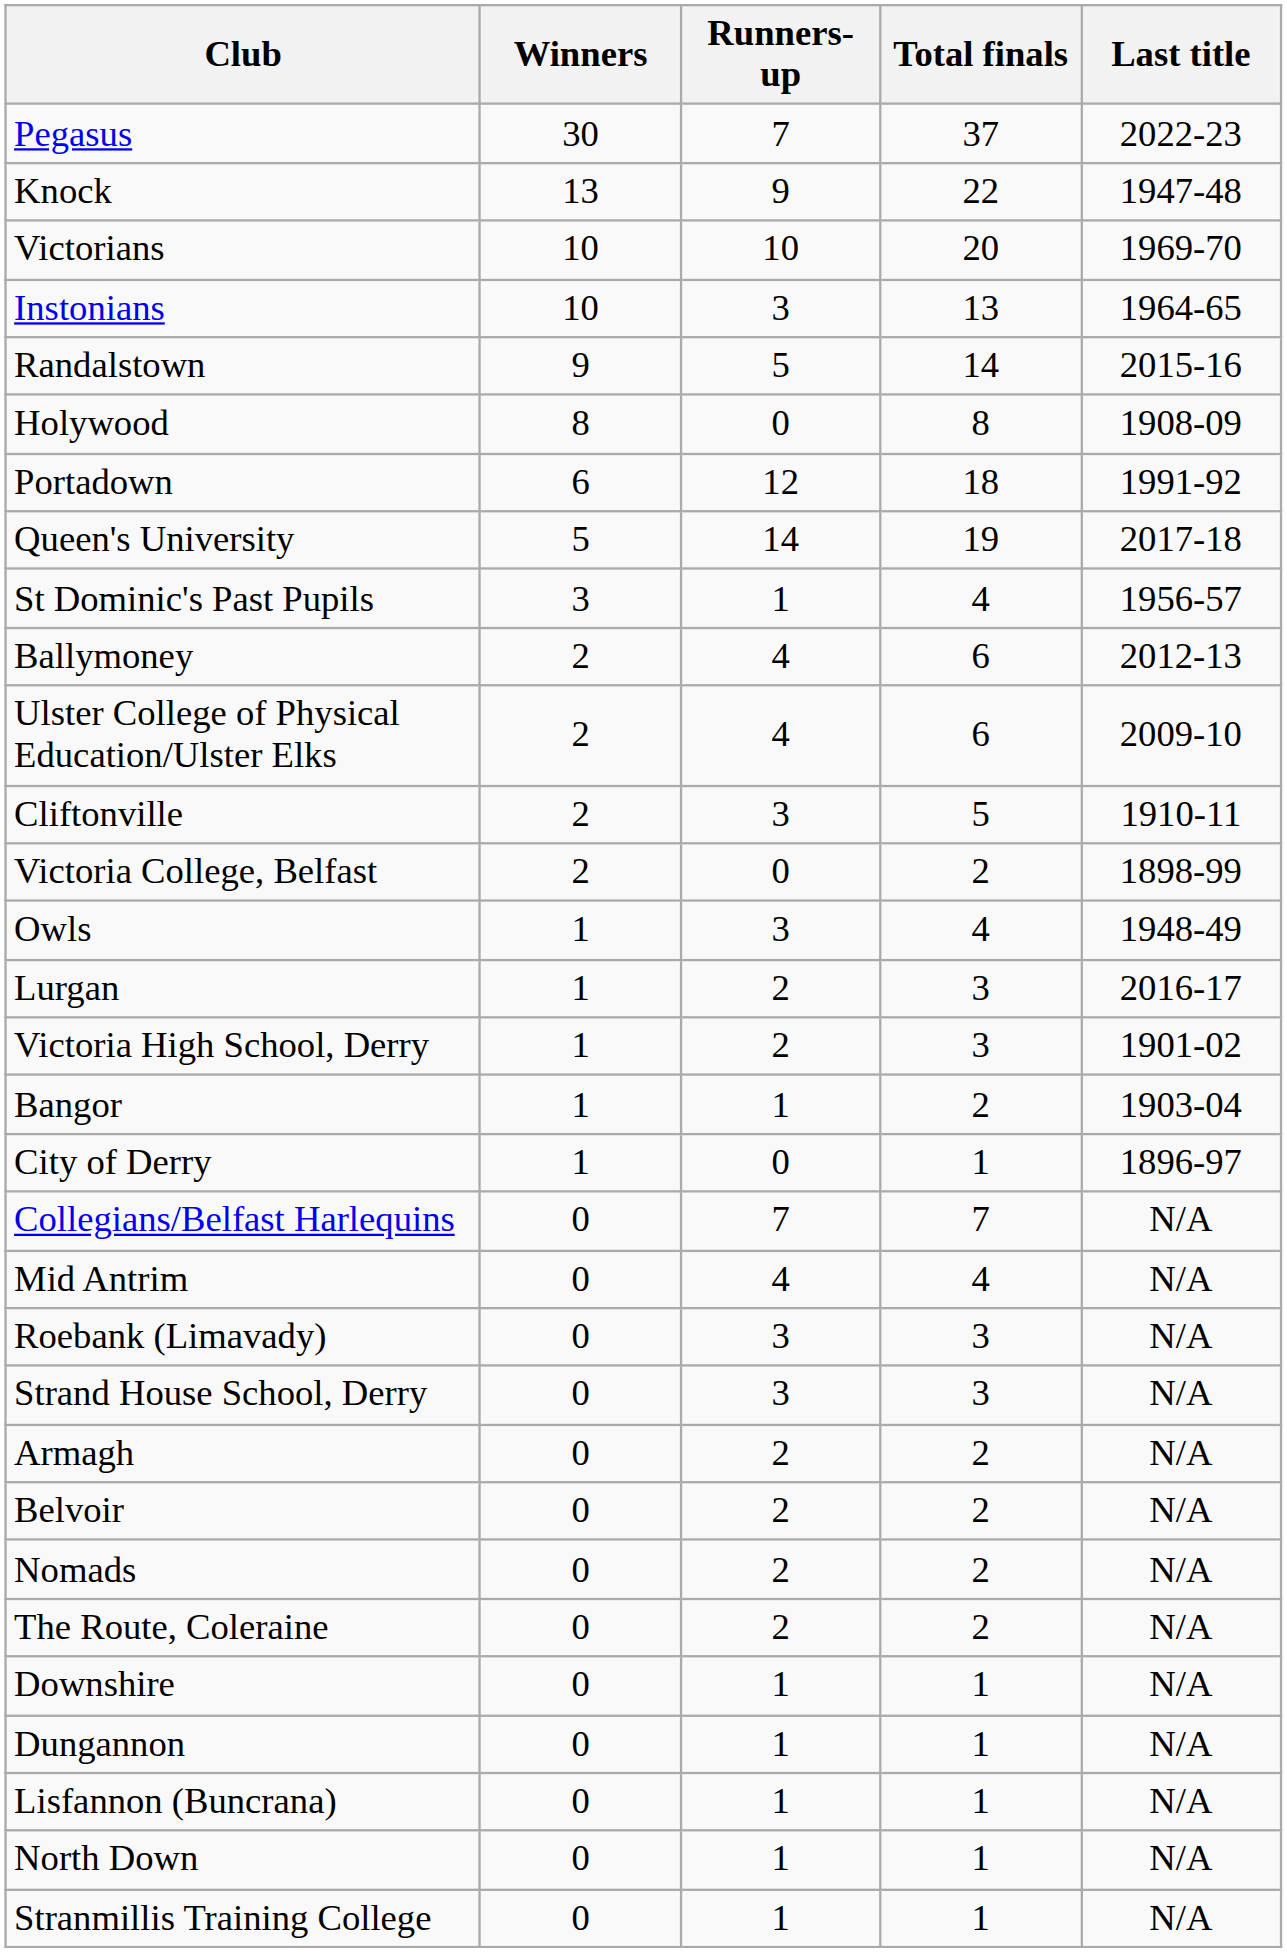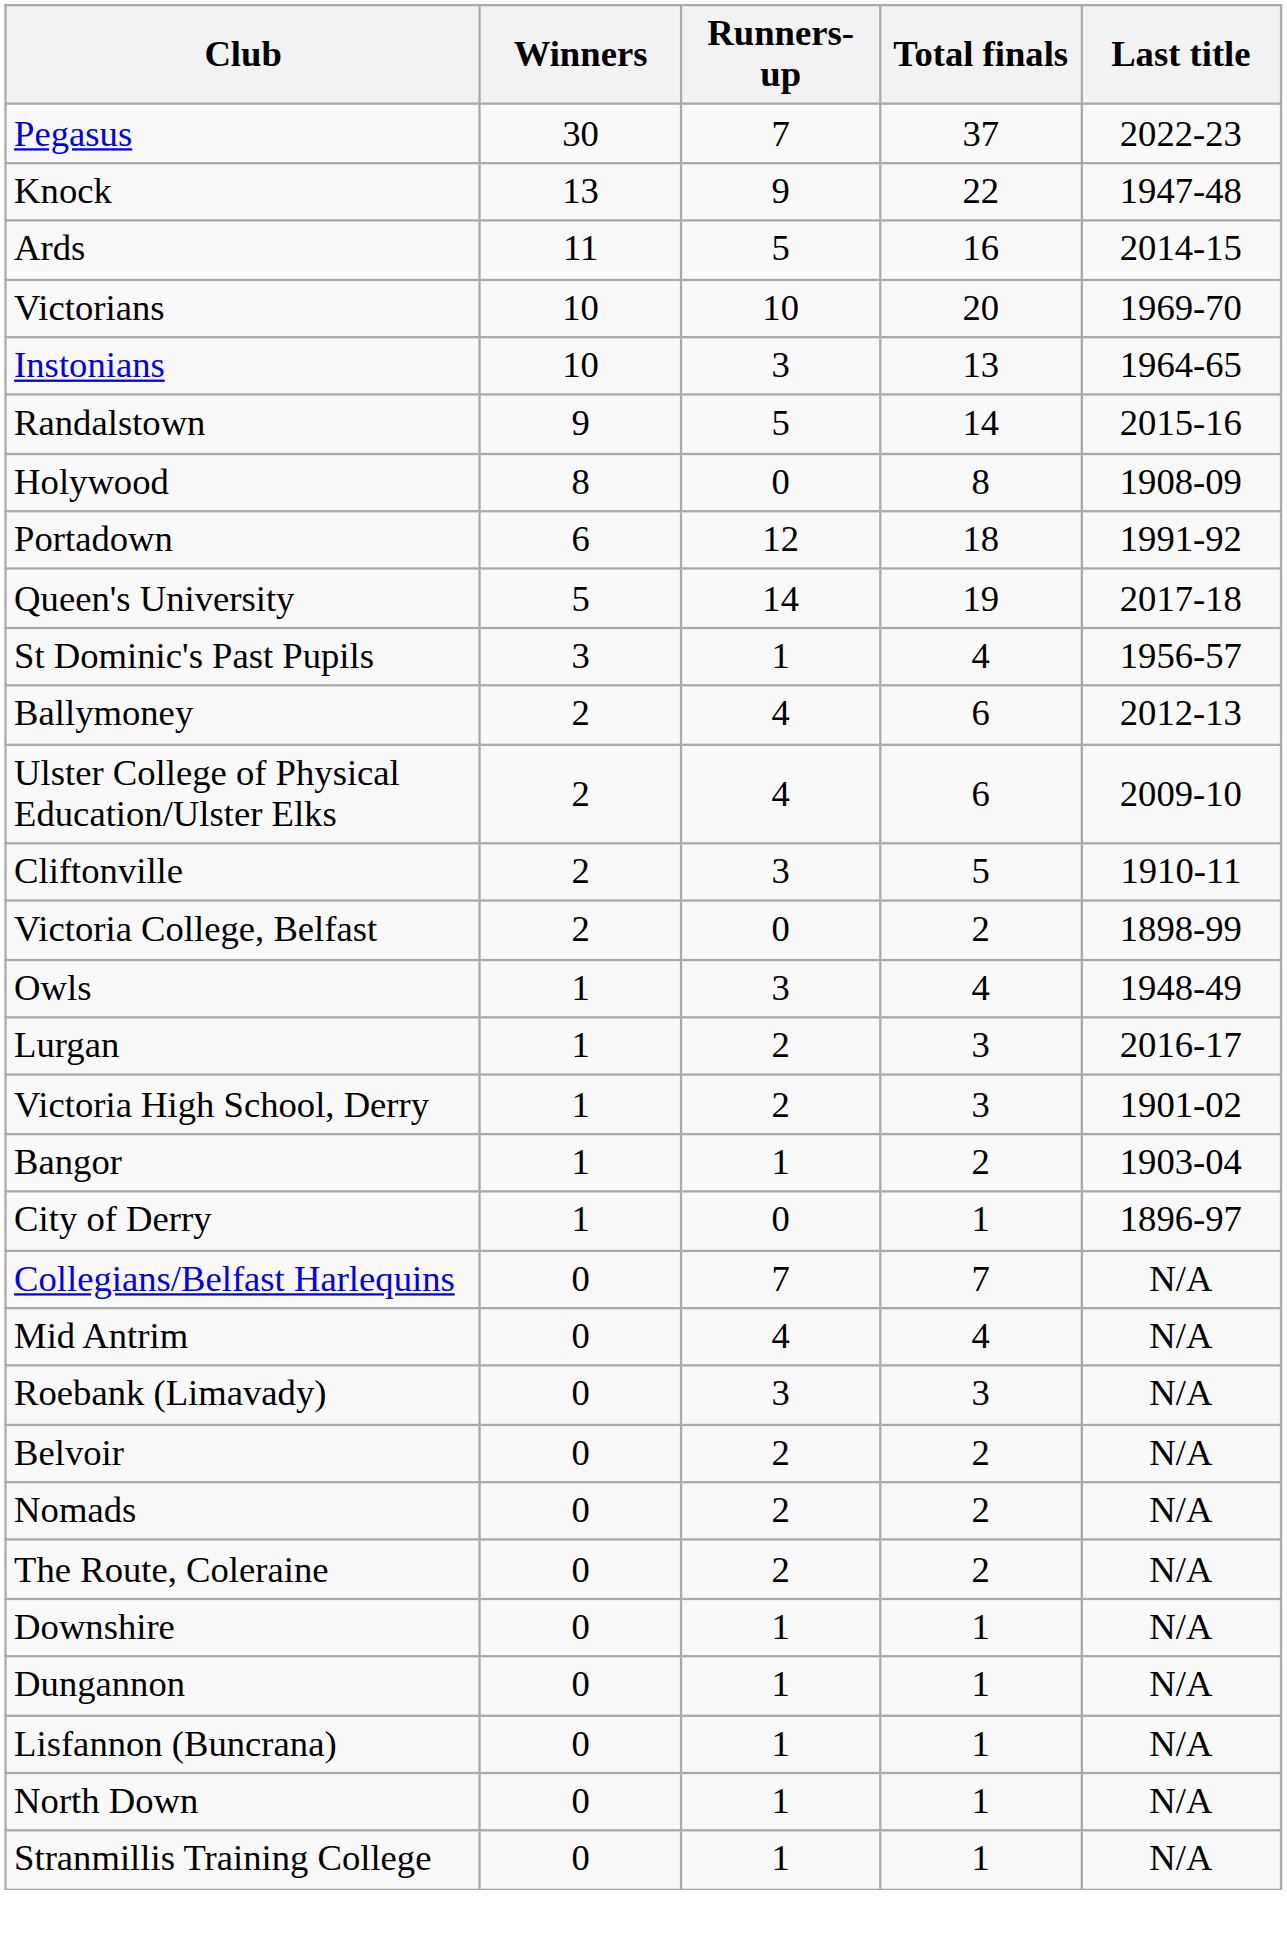 <table class="wikitable" style="margin: 1em auto 1em auto">
 <tr>
 <th width="200">Club</th>
 <th width="80">Winners</th>
 <th width="80">Runners-up</th>
 <th width="80">Total finals</th>
 <th width="80">Last title</th>
 </tr>
 <tr>
 <td><a href='#'>Pegasus</a></td>
 <td align="center">30</td>
 <td align="center">7</td>
 <td align="center">37</td>
 <td align="center">2022-23</td>
 </tr>
 <tr>
 <td>Knock</td>
 <td align="center">13</td>
 <td align="center">9</td>
 <td align="center">22</td>
 <td align="center">1947-48</td>
+</tr>
+<tr>
+<td>Ards</td>
+<td align="center">11</td>
+<td align="center">5</td>
+<td align="center">16</td>
+<td align="center">2014-15</td>
 </tr>
 <tr>
 <td>Victorians</td>
 <td align="center">10</td>
 <td align="center">10</td>
 <td align="center">20</td>
 <td align="center">1969-70</td>
 </tr>
 <tr>
 <td><a href='#'>Instonians</a></td>
 <td align="center">10</td>
 <td align="center">3</td>
 <td align="center">13</td>
 <td align="center">1964-65</td>
 </tr>
 <tr>
 <td>Randalstown</td>
 <td align="center">9</td>
 <td align="center">5</td>
 <td align="center">14</td>
 <td align="center">2015-16</td>
 </tr>
 <tr>
 <td>Holywood</td>
 <td align="center">8</td>
 <td align="center">0</td>
 <td align="center">8</td>
 <td align="center">1908-09</td>
 </tr>
 <tr>
 <td>Portadown</td>
 <td align="center">6</td>
 <td align="center">12</td>
 <td align="center">18</td>
 <td align="center">1991-92</td>
 </tr>
 <tr>
 <td>Queen's University</td>
 <td align="center">5</td>
 <td align="center">14</td>
 <td align="center">19</td>
 <td align="center">2017-18</td>
 </tr>
 <tr>
 <td>St Dominic's Past Pupils</td>
 <td align="center">3</td>
 <td align="center">1</td>
 <td align="center">4</td>
 <td align="center">1956-57</td>
 </tr>
 <tr>
 <td>Ballymoney</td>
 <td align="center">2</td>
 <td align="center">4</td>
 <td align="center">6</td>
 <td align="center">2012-13</td>
 </tr>
 <tr>
 <td>Ulster College of Physical Education/Ulster Elks</td>
 <td align="center">2</td>
 <td align="center">4</td>
 <td align="center">6</td>
 <td align="center">2009-10</td>
 </tr>
 <tr>
 <td>Cliftonville</td>
 <td align="center">2</td>
 <td align="center">3</td>
 <td align="center">5</td>
 <td align="center">1910-11</td>
 </tr>
 <tr>
 <td>Victoria College, Belfast</td>
 <td align="center">2</td>
 <td align="center">0</td>
 <td align="center">2</td>
 <td align="center">1898-99</td>
 </tr>
 <tr>
 <td>Owls</td>
 <td align="center">1</td>
 <td align="center">3</td>
 <td align="center">4</td>
 <td align="center">1948-49</td>
 </tr>
 <tr>
 <td>Lurgan</td>
 <td align="center">1</td>
 <td align="center">2</td>
 <td align="center">3</td>
 <td align="center">2016-17</td>
 </tr>
 <tr>
 <td>Victoria High School, Derry</td>
 <td align="center">1</td>
 <td align="center">2</td>
 <td align="center">3</td>
 <td align="center">1901-02</td>
 </tr>
 <tr>
 <td>Bangor</td>
 <td align="center">1</td>
 <td align="center">1</td>
 <td align="center">2</td>
 <td align="center">1903-04</td>
 </tr>
 <tr>
 <td>City of Derry</td>
 <td align="center">1</td>
 <td align="center">0</td>
 <td align="center">1</td>
 <td align="center">1896-97</td>
 </tr>
 <tr>
 <td><a href='#'>Collegians/Belfast Harlequins</a></td>
 <td align="center">0</td>
 <td align="center">7</td>
 <td align="center">7</td>
 <td align="center">N/A</td>
 </tr>
 <tr>
 <td>Mid Antrim</td>
 <td align="center">0</td>
 <td align="center">4</td>
 <td align="center">4</td>
 <td align="center">N/A</td>
 </tr>
 <tr>
 <td>Roebank (Limavady)</td>
 <td align="center">0</td>
 <td align="center">3</td>
 <td align="center">3</td>
 <td align="center">N/A</td>
 </tr>
 <tr>
-<td>Strand House School, Derry</td>
-<td align="center">0</td>
-<td align="center">3</td>
-<td align="center">3</td>
-<td align="center">N/A</td>
-</tr>
-<tr>
-<td>Armagh</td>
-<td align="center">0</td>
-<td align="center">2</td>
-<td align="center">2</td>
-<td align="center">N/A</td>
-</tr>
-<tr>
 <td>Belvoir</td>
 <td align="center">0</td>
 <td align="center">2</td>
 <td align="center">2</td>
 <td align="center">N/A</td>
 </tr>
 <tr>
 <td>Nomads</td>
 <td align="center">0</td>
 <td align="center">2</td>
 <td align="center">2</td>
 <td align="center">N/A</td>
 </tr>
 <tr>
 <td>The Route, Coleraine</td>
 <td align="center">0</td>
 <td align="center">2</td>
 <td align="center">2</td>
 <td align="center">N/A</td>
 </tr>
 <tr>
 <td>Downshire</td>
 <td align="center">0</td>
 <td align="center">1</td>
 <td align="center">1</td>
 <td align="center">N/A</td>
 </tr>
 <tr>
 <td>Dungannon</td>
 <td align="center">0</td>
 <td align="center">1</td>
 <td align="center">1</td>
 <td align="center">N/A</td>
 </tr>
 <tr>
 <td>Lisfannon (Buncrana)</td>
 <td align="center">0</td>
 <td align="center">1</td>
 <td align="center">1</td>
 <td align="center">N/A</td>
 </tr>
 <tr>
 <td>North Down</td>
 <td align="center">0</td>
 <td align="center">1</td>
 <td align="center">1</td>
 <td align="center">N/A</td>
 </tr>
 <tr>
 <td>Stranmillis Training College</td>
 <td align="center">0</td>
 <td align="center">1</td>
 <td align="center">1</td>
 <td align="center">N/A</td>
 </tr>
 </table>
